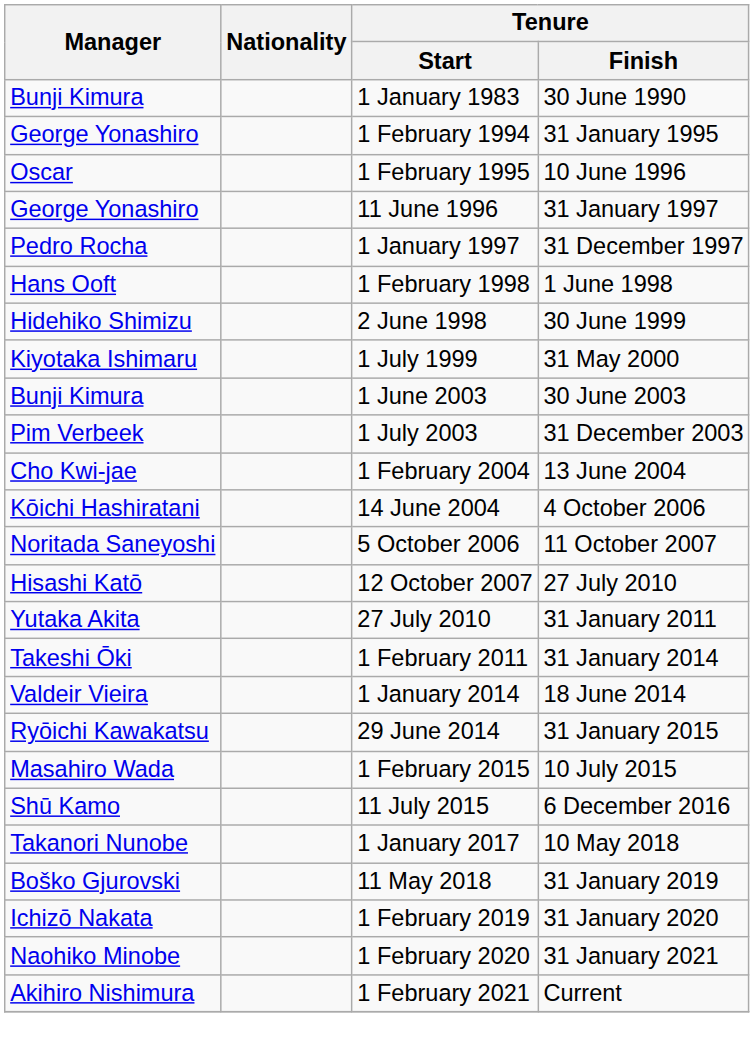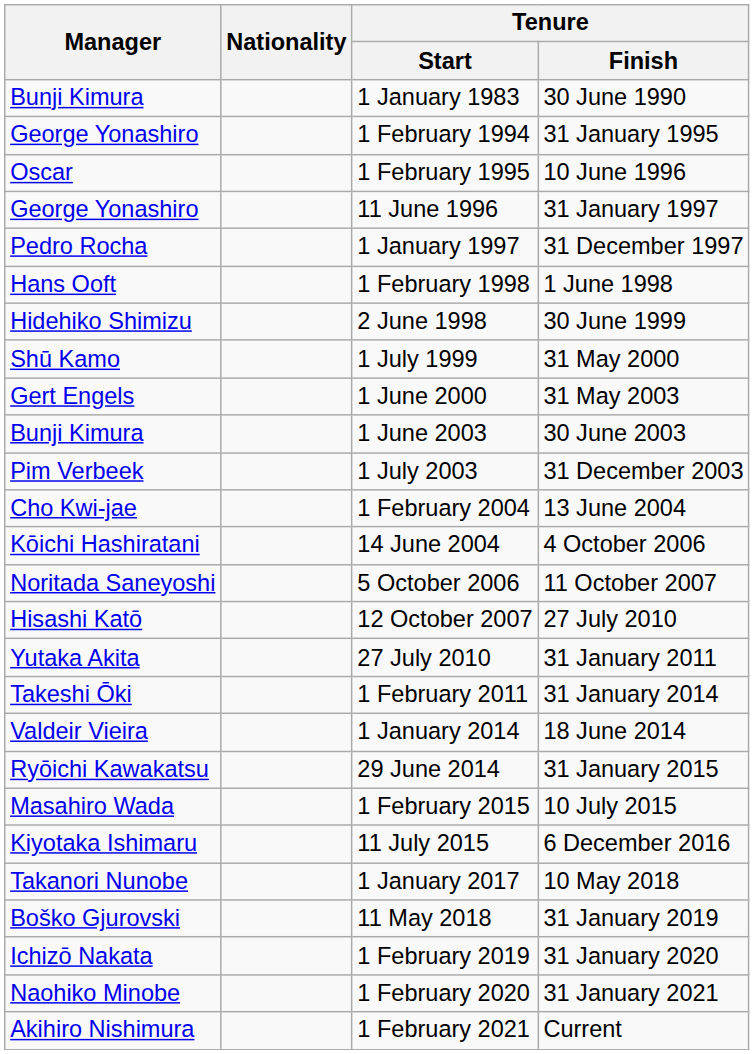 <table class="wikitable">
 <tr>
 <th rowspan="2">Manager</th>
 <th rowspan="2">Nationality</th>
 <th colspan="2">Tenure</th>
 </tr>
 <tr>
 <th>Start</th>
 <th>Finish</th>
 </tr>
 <tr>
 <td><a href='#'>Bunji Kimura</a></td>
 <td></td>
 <td>1 January 1983</td>
 <td>30 June 1990<br></td>
 </tr>
 <tr>
 <td><a href='#'>George Yonashiro</a></td>
 <td></td>
 <td>1 February 1994</td>
 <td>31 January 1995<br></td>
 </tr>
 <tr>
 <td><a href='#'>Oscar</a></td>
 <td></td>
 <td>1 February 1995</td>
 <td>10 June 1996<br></td>
 </tr>
 <tr>
 <td><a href='#'>George Yonashiro</a></td>
 <td></td>
 <td>11 June 1996</td>
 <td>31 January 1997<br></td>
 </tr>
 <tr>
 <td><a href='#'>Pedro Rocha</a></td>
 <td></td>
 <td>1 January 1997</td>
 <td>31 December 1997<br></td>
 </tr>
 <tr>
 <td><a href='#'>Hans Ooft</a></td>
 <td></td>
 <td>1 February 1998</td>
 <td>1 June 1998<br></td>
 </tr>
 <tr>
 <td><a href='#'>Hidehiko Shimizu</a></td>
 <td></td>
 <td>2 June 1998</td>
 <td>30 June 1999<br></td>
 </tr>
 <tr>
-<td><a href='#'>Kiyotaka Ishimaru</a></td>
+<td><a href='#'>Shū Kamo</a></td>
 <td></td>
 <td>1 July 1999</td>
 <td>31 May 2000<br></td>
+</tr>
+<tr>
+<td><a href='#'>Gert Engels</a></td>
+<td></td>
+<td>1 June 2000</td>
+<td>31 May 2003<br></td>
 </tr>
 <tr>
 <td><a href='#'>Bunji Kimura</a></td>
 <td></td>
 <td>1 June 2003</td>
 <td>30 June 2003<br></td>
 </tr>
 <tr>
 <td><a href='#'>Pim Verbeek</a></td>
 <td></td>
 <td>1 July 2003</td>
 <td>31 December 2003<br></td>
 </tr>
 <tr>
 <td><a href='#'>Cho Kwi-jae</a></td>
 <td></td>
 <td>1 February 2004</td>
 <td>13 June 2004<br></td>
 </tr>
 <tr>
 <td><a href='#'>Kōichi Hashiratani</a></td>
 <td></td>
 <td>14 June 2004</td>
 <td>4 October 2006<br></td>
 </tr>
 <tr>
 <td><a href='#'>Noritada Saneyoshi</a></td>
 <td></td>
 <td>5 October 2006</td>
 <td>11 October 2007<br></td>
 </tr>
 <tr>
 <td><a href='#'>Hisashi Katō</a></td>
 <td></td>
 <td>12 October 2007</td>
 <td>27 July 2010<br></td>
 </tr>
 <tr>
 <td><a href='#'>Yutaka Akita</a></td>
 <td></td>
 <td>27 July 2010</td>
 <td>31 January 2011<br></td>
 </tr>
 <tr>
 <td><a href='#'>Takeshi Ōki</a></td>
 <td></td>
 <td>1 February 2011</td>
 <td>31 January 2014<br></td>
 </tr>
 <tr>
 <td><a href='#'>Valdeir Vieira</a></td>
 <td></td>
 <td>1 January 2014</td>
 <td>18 June 2014<br></td>
 </tr>
 <tr>
 <td><a href='#'>Ryōichi Kawakatsu</a></td>
 <td></td>
 <td>29 June 2014</td>
 <td>31 January 2015<br></td>
 </tr>
 <tr>
 <td><a href='#'>Masahiro Wada</a></td>
 <td></td>
 <td>1 February 2015</td>
 <td>10 July 2015<br></td>
 </tr>
 <tr>
-<td><a href='#'>Shū Kamo</a></td>
+<td><a href='#'>Kiyotaka Ishimaru</a></td>
 <td></td>
 <td>11 July 2015</td>
 <td>6 December 2016<br></td>
 </tr>
 <tr>
 <td><a href='#'>Takanori Nunobe</a></td>
 <td></td>
 <td>1 January 2017</td>
 <td>10 May 2018<br></td>
 </tr>
 <tr>
 <td><a href='#'>Boško Gjurovski</a></td>
 <td></td>
 <td>11 May 2018</td>
 <td>31 January 2019<br></td>
 </tr>
 <tr>
 <td><a href='#'>Ichizō Nakata</a></td>
 <td></td>
 <td>1 February 2019</td>
 <td>31 January 2020<br></td>
 </tr>
 <tr>
 <td><a href='#'>Naohiko Minobe</a></td>
 <td></td>
 <td>1 February 2020</td>
 <td>31 January 2021<br></td>
 </tr>
 <tr>
 <td><a href='#'>Akihiro Nishimura</a></td>
 <td></td>
 <td>1 February 2021</td>
 <td>Current<br></td>
 </tr>
 <tr>
 </tr>
 </table>
